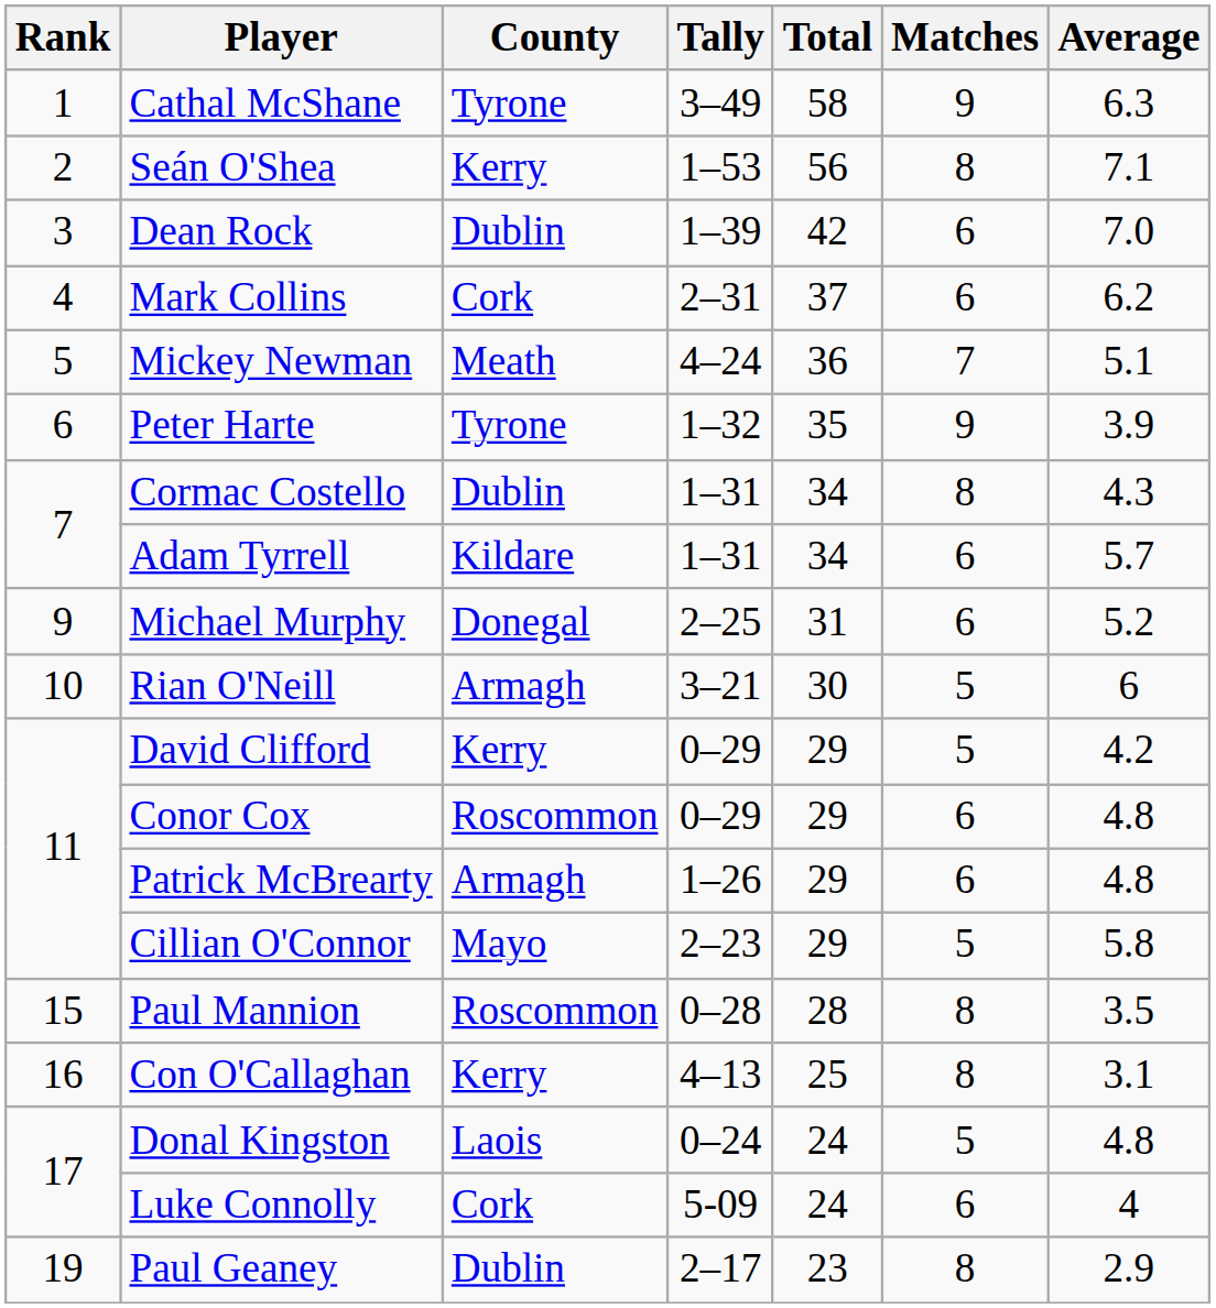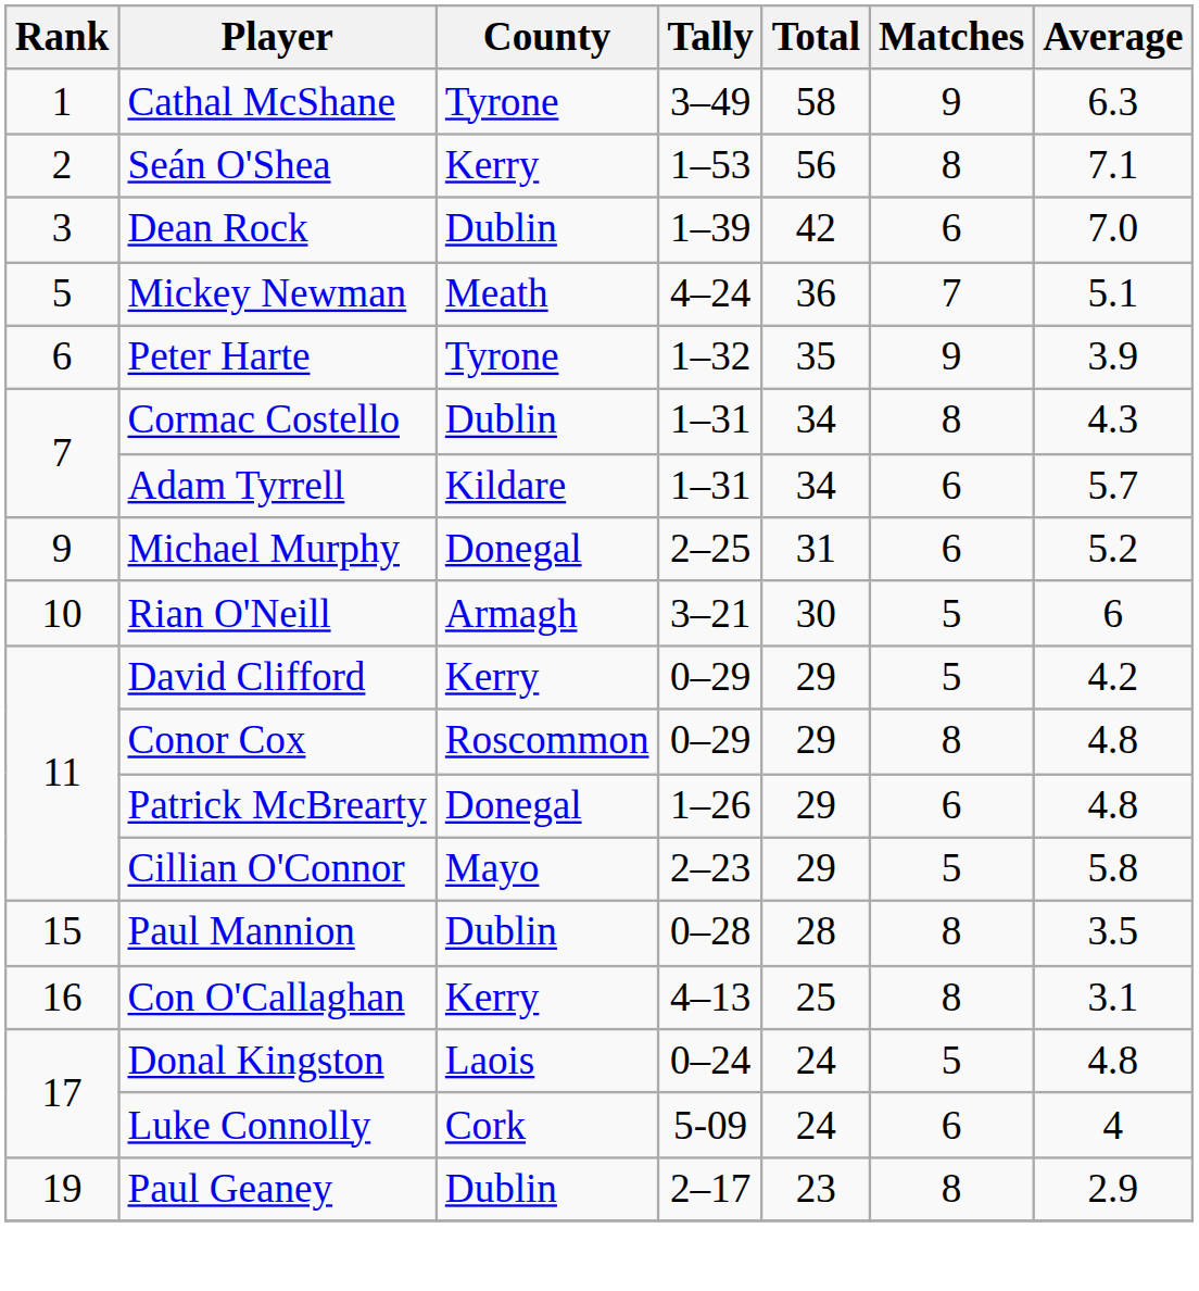 <table class="wikitable sortable">
 <tr>
 <th>Rank</th>
 <th>Player</th>
 <th>County</th>
 <th class="unsortable">Tally</th>
 <th>Total</th>
 <th>Matches</th>
 <th>Average</th>
 </tr>
 <tr>
 <td rowspan=1 align=center>1</td>
 <td><a href='#'>Cathal McShane</a></td>
 <td> <a href='#'>Tyrone</a></td>
 <td align=center>3–49</td>
 <td align=center>58</td>
 <td align=center>9</td>
 <td align=center>6.3</td>
 </tr>
 <tr>
 <td rowspan=1 align=center>2</td>
 <td><a href='#'>Seán O'Shea</a></td>
 <td> <a href='#'>Kerry</a></td>
 <td align=center>1–53</td>
 <td align=center>56</td>
 <td align=center>8</td>
 <td align=center>7.1</td>
 </tr>
 <tr>
 <td rowspan=1 align=center>3</td>
 <td><a href='#'>Dean Rock</a></td>
 <td> <a href='#'>Dublin</a></td>
 <td align=center>1–39</td>
 <td align=center>42</td>
 <td align=center>6</td>
 <td align=center>7.0</td>
-</tr>
-<tr>
-<td rowspan=1 align=center>4</td>
-<td><a href='#'>Mark Collins</a></td>
-<td> <a href='#'>Cork</a></td>
-<td align=center>2–31</td>
-<td align=center>37</td>
-<td align=center>6</td>
-<td align=center>6.2</td>
 </tr>
 <tr>
 <td rowspan=1 align=center>5</td>
 <td><a href='#'>Mickey Newman</a></td>
 <td> <a href='#'>Meath</a></td>
 <td align=center>4–24</td>
 <td align=center>36</td>
 <td align=center>7</td>
 <td align=center>5.1</td>
 </tr>
 <tr>
 <td rowspan=1 align=center>6</td>
 <td><a href='#'>Peter Harte</a></td>
 <td> <a href='#'>Tyrone</a></td>
 <td align=center>1–32</td>
 <td align=center>35</td>
 <td align=center>9</td>
 <td align=center>3.9</td>
 </tr>
 <tr>
 <td rowspan=2 align=center>7</td>
 <td><a href='#'>Cormac Costello</a></td>
 <td> <a href='#'>Dublin</a></td>
 <td align=center>1–31</td>
 <td align=center>34</td>
 <td align=center>8</td>
 <td align=center>4.3</td>
 </tr>
 <tr>
 <td><a href='#'>Adam Tyrrell</a></td>
 <td> <a href='#'>Kildare</a></td>
 <td align=center>1–31</td>
 <td align=center>34</td>
 <td align=center>6</td>
 <td align=center>5.7</td>
 </tr>
 <tr>
 <td rowspan=1 align=center>9</td>
 <td><a href='#'>Michael Murphy</a></td>
 <td> <a href='#'>Donegal</a></td>
 <td align=center>2–25</td>
 <td align=center>31</td>
 <td align=center>6</td>
 <td align=center>5.2</td>
 </tr>
 <tr>
 <td rowspan=1 align=center>10</td>
 <td><a href='#'>Rian O'Neill</a></td>
 <td> <a href='#'>Armagh</a></td>
 <td align=center>3–21</td>
 <td align=center>30</td>
 <td align=center>5</td>
 <td align=center>6</td>
 </tr>
 <tr>
 <td rowspan=4 align=center>11</td>
 <td><a href='#'>David Clifford</a></td>
 <td> <a href='#'>Kerry</a></td>
 <td align=center>0–29</td>
 <td align=center>29</td>
 <td align=center>5</td>
 <td align=center>4.2</td>
 </tr>
 <tr>
 <td><a href='#'>Conor Cox</a></td>
 <td> <a href='#'>Roscommon</a></td>
 <td align=center>0–29</td>
 <td align=center>29</td>
-<td align=center>6</td>
+<td align=center>8</td>
 <td align=center>4.8</td>
 </tr>
 <tr>
 <td><a href='#'>Patrick McBrearty</a></td>
-<td> <a href='#'>Armagh</a></td>
+<td> <a href='#'>Donegal</a></td>
 <td align=center>1–26</td>
 <td align=center>29</td>
 <td align=center>6</td>
 <td align=center>4.8</td>
 </tr>
 <tr>
 <td><a href='#'>Cillian O'Connor</a></td>
 <td> <a href='#'>Mayo</a></td>
 <td align=center>2–23</td>
 <td align=center>29</td>
 <td align=center>5</td>
 <td align=center>5.8</td>
 </tr>
 <tr>
 <td rowspan=1 align=center>15</td>
 <td><a href='#'>Paul Mannion</a></td>
-<td> <a href='#'>Roscommon</a></td>
+<td> <a href='#'>Dublin</a></td>
 <td align=center>0–28</td>
 <td align=center>28</td>
 <td align=center>8</td>
 <td align=center>3.5</td>
 </tr>
 <tr>
 <td rowspan=1 align=center>16</td>
 <td><a href='#'>Con O'Callaghan</a></td>
 <td> <a href='#'>Kerry</a></td>
 <td align=center>4–13</td>
 <td align=center>25</td>
 <td align=center>8</td>
 <td align=center>3.1</td>
 </tr>
 <tr>
 <td rowspan=2 align=center>17</td>
 <td><a href='#'>Donal Kingston</a></td>
 <td> <a href='#'>Laois</a></td>
 <td align=center>0–24</td>
 <td align=center>24</td>
 <td align=center>5</td>
 <td align=center>4.8</td>
 </tr>
 <tr>
 <td><a href='#'>Luke Connolly</a></td>
 <td> <a href='#'>Cork</a></td>
 <td align=center>5-09</td>
 <td align=center>24</td>
 <td align=center>6</td>
 <td align=center>4</td>
 </tr>
 <tr>
 <td rowspan=1 align=center>19</td>
 <td><a href='#'>Paul Geaney</a></td>
 <td> <a href='#'>Dublin</a></td>
 <td align=center>2–17</td>
 <td align=center>23</td>
 <td align=center>8</td>
 <td align=center>2.9</td>
 </tr>
 <tr>
 </tr>
 </table>
